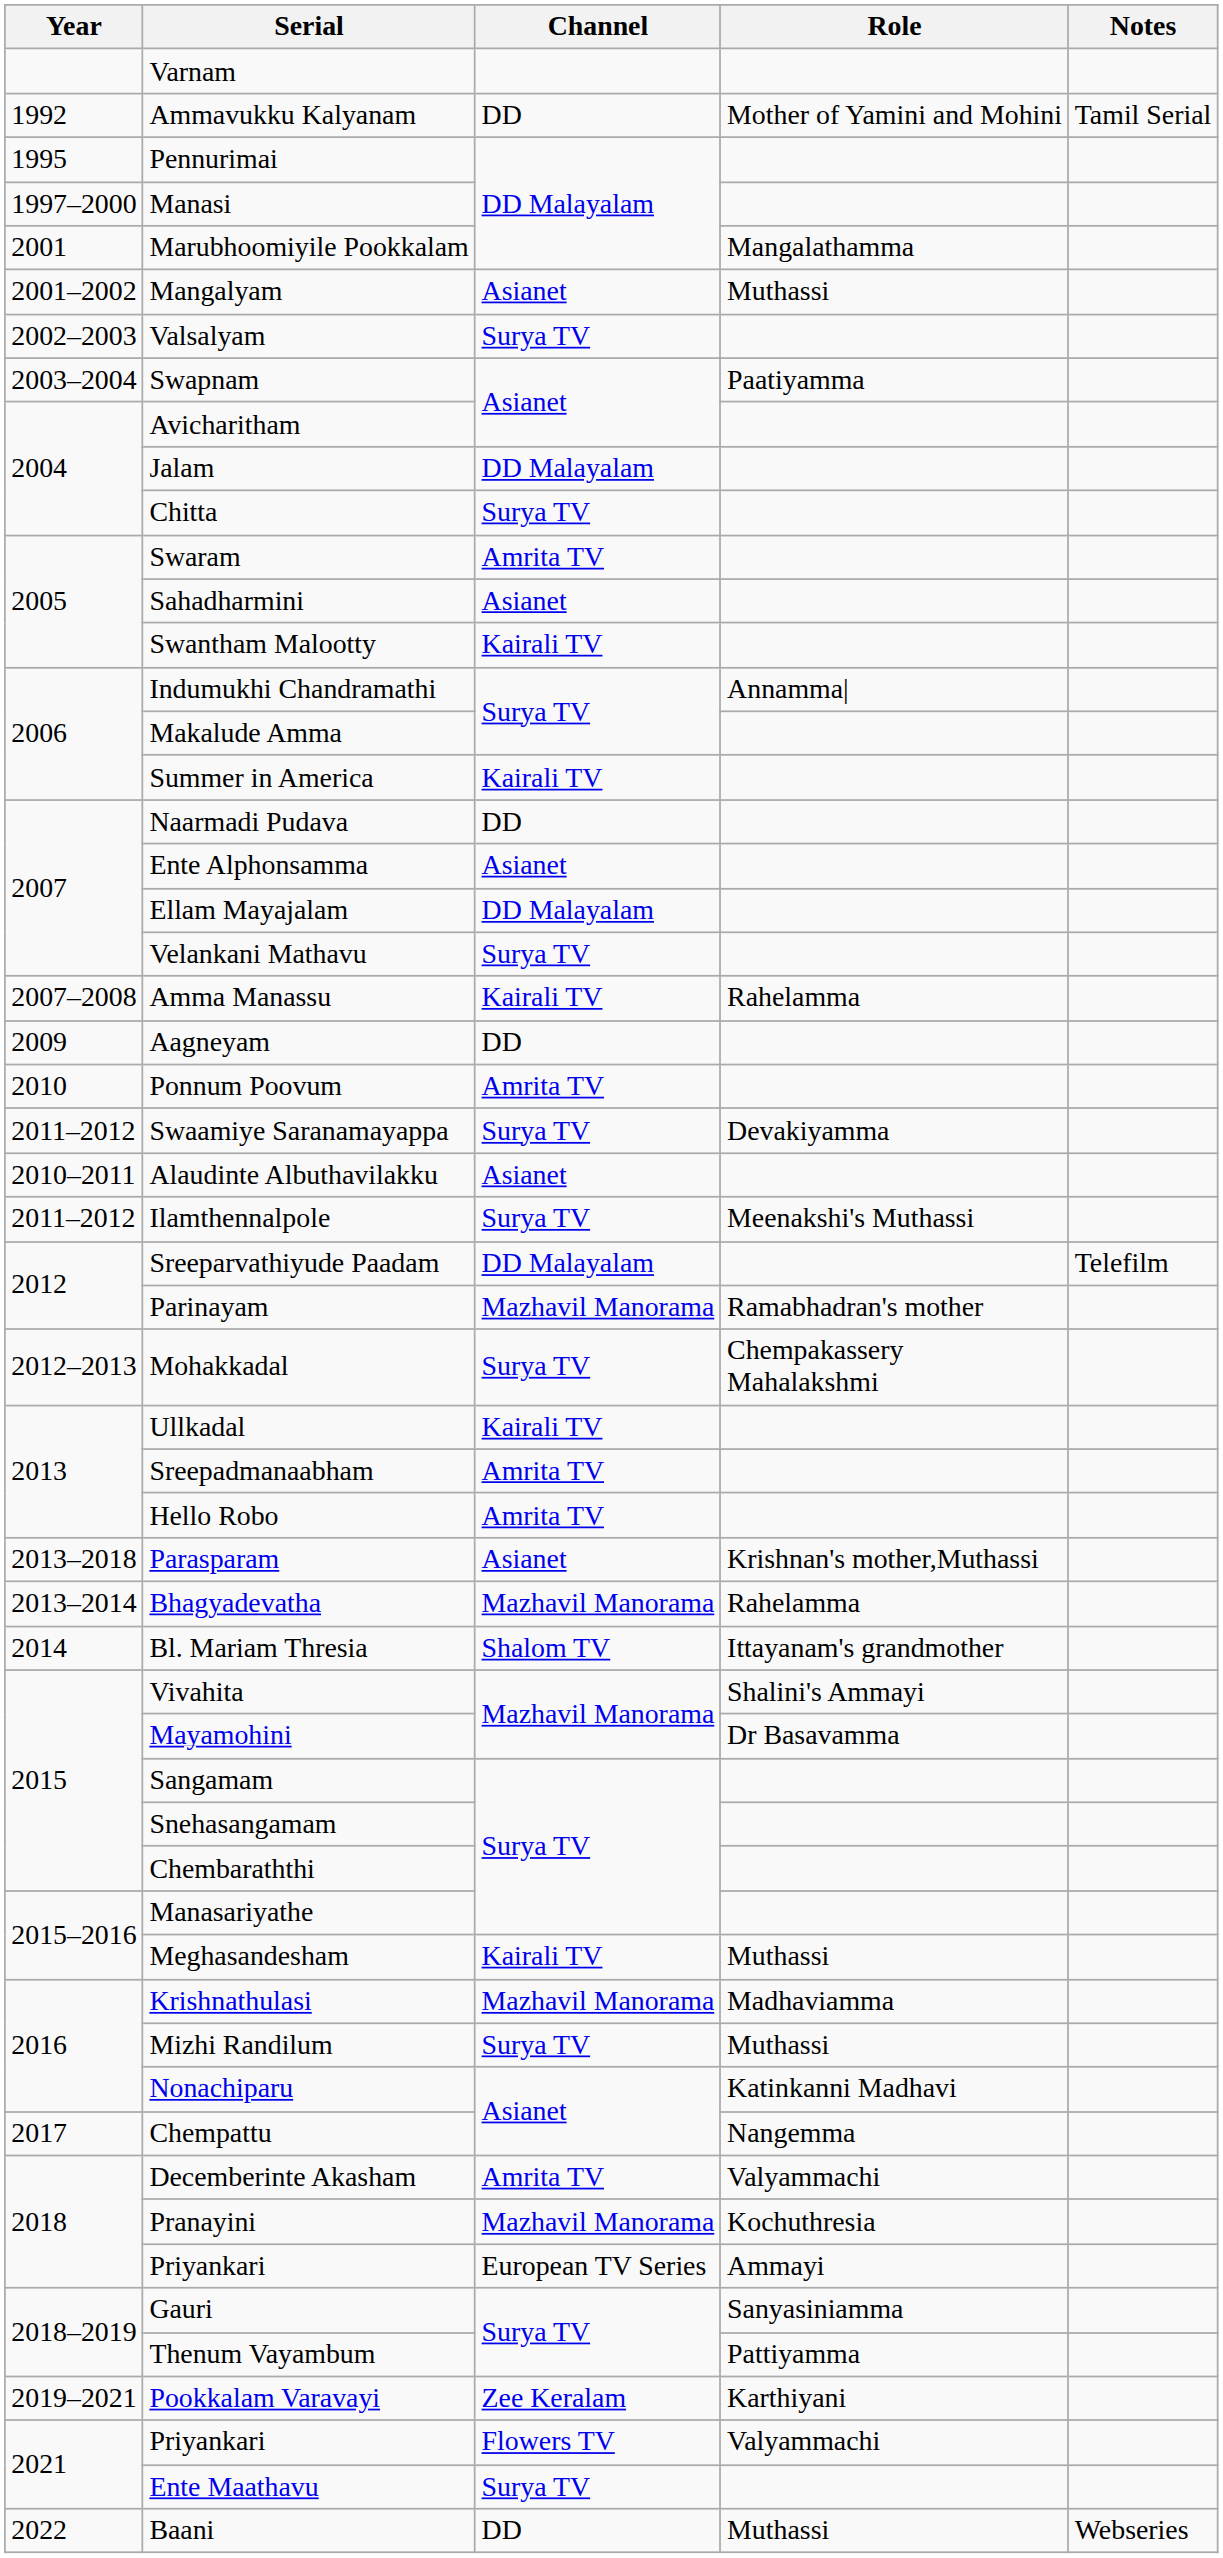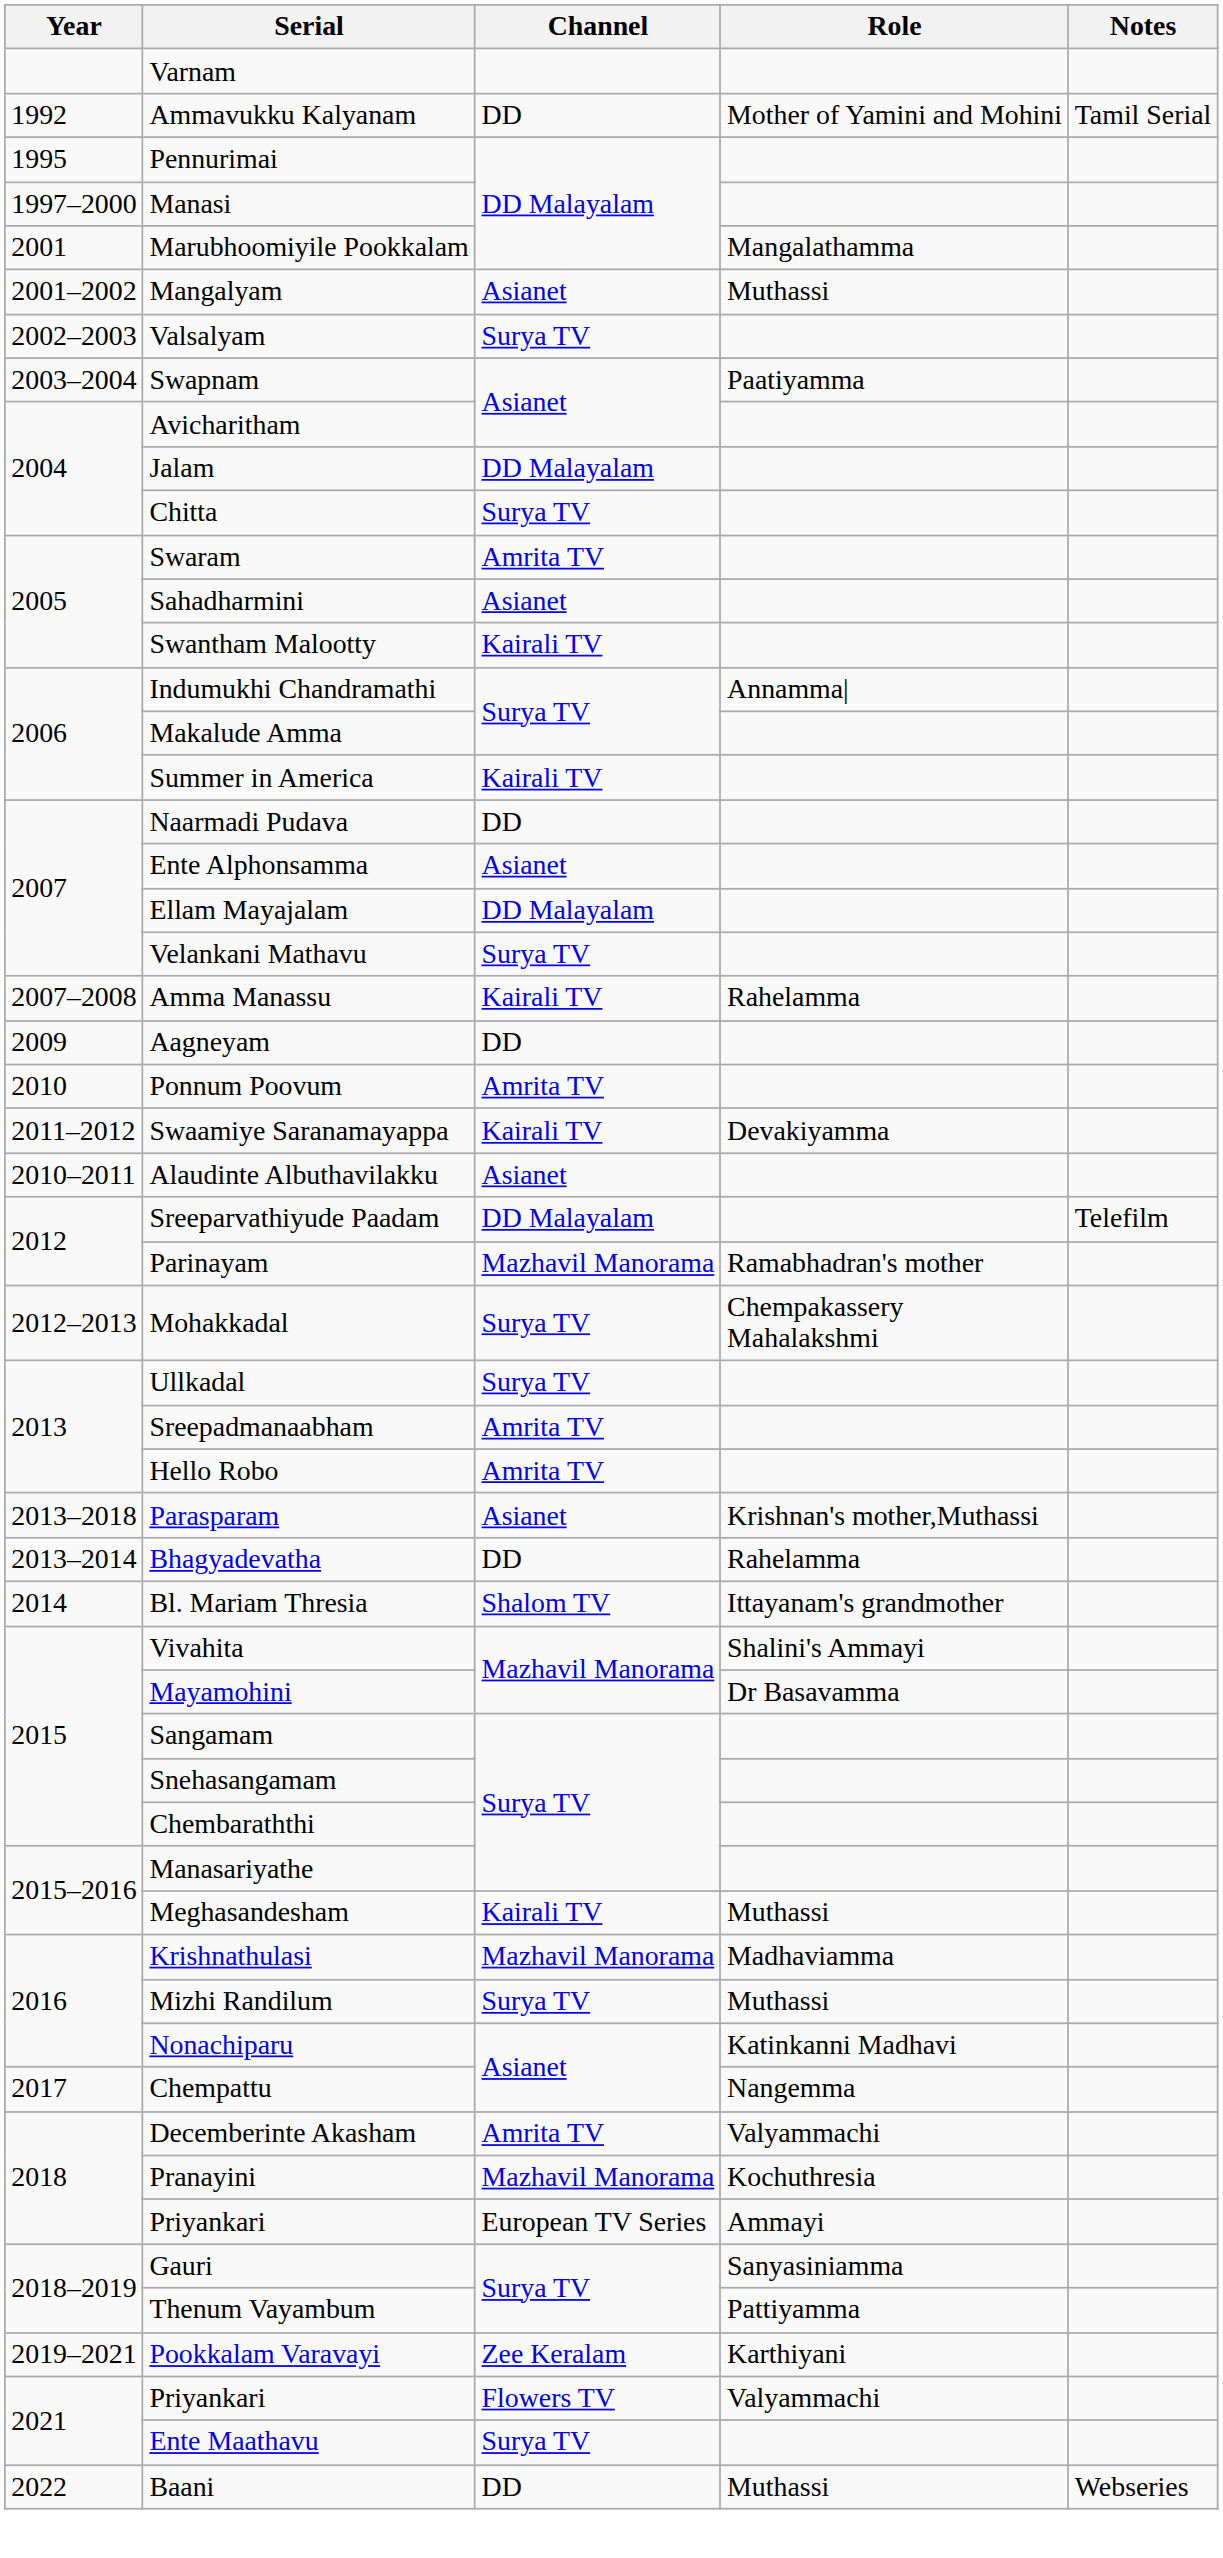 <table class="wikitable sortable">
 <tr>
 <th scope="col">Year</th>
 <th scope="col">Serial</th>
 <th scope="col">Channel</th>
 <th>Role</th>
 <th scope="col" class="unsortable">Notes</th>
 </tr>
 <tr>
 <td></td>
 <td>Varnam</td>
 <td></td>
 <td></td>
 <td></td>
 </tr>
 <tr>
 <td>1992</td>
 <td>Ammavukku Kalyanam</td>
 <td>DD</td>
 <td>Mother of Yamini and Mohini</td>
 <td>Tamil Serial</td>
 </tr>
 <tr>
 <td>1995</td>
 <td>Pennurimai</td>
 <td rowspan="3"><a href='#'>DD Malayalam</a></td>
 <td></td>
 <td></td>
 </tr>
 <tr>
 <td>1997–2000</td>
 <td>Manasi</td>
 <td></td>
 <td></td>
 </tr>
 <tr>
 <td>2001</td>
 <td>Marubhoomiyile Pookkalam</td>
 <td>Mangalathamma</td>
 <td></td>
 </tr>
 <tr>
 <td>2001–2002</td>
 <td>Mangalyam</td>
 <td><a href='#'>Asianet</a></td>
 <td>Muthassi</td>
 <td></td>
 </tr>
 <tr>
 <td>2002–2003</td>
 <td>Valsalyam</td>
 <td><a href='#'>Surya TV</a></td>
 <td></td>
 <td></td>
 </tr>
 <tr>
 <td>2003–2004</td>
 <td>Swapnam</td>
 <td rowspan="2"><a href='#'>Asianet</a></td>
 <td>Paatiyamma</td>
 <td></td>
 </tr>
 <tr>
 <td rowspan="3">2004</td>
 <td>Avicharitham</td>
 <td></td>
 <td></td>
 </tr>
 <tr>
 <td>Jalam</td>
 <td><a href='#'>DD Malayalam</a></td>
 <td></td>
 <td></td>
 </tr>
 <tr>
 <td>Chitta</td>
 <td><a href='#'>Surya TV</a></td>
 <td></td>
 <td></td>
 </tr>
 <tr>
 <td rowspan="3">2005</td>
 <td>Swaram</td>
 <td><a href='#'>Amrita TV</a></td>
 <td></td>
 <td></td>
 </tr>
 <tr>
 <td>Sahadharmini</td>
 <td><a href='#'>Asianet</a></td>
 <td></td>
 <td></td>
 </tr>
 <tr>
 <td>Swantham Malootty</td>
 <td><a href='#'>Kairali TV</a></td>
 <td></td>
 <td></td>
 </tr>
 <tr>
 <td rowspan="3">2006</td>
 <td>Indumukhi Chandramathi</td>
 <td rowspan="2"><a href='#'>Surya TV</a></td>
 <td>Annamma|</td>
 </tr>
 <tr>
 <td>Makalude Amma</td>
 <td></td>
 <td></td>
 </tr>
 <tr>
 <td>Summer in America</td>
 <td><a href='#'>Kairali TV</a></td>
 <td></td>
 <td></td>
 </tr>
 <tr>
 <td rowspan="4">2007</td>
 <td>Naarmadi Pudava</td>
 <td>DD</td>
 <td></td>
 <td></td>
 </tr>
 <tr>
 <td>Ente Alphonsamma</td>
 <td><a href='#'>Asianet</a></td>
 <td></td>
 <td></td>
 </tr>
 <tr>
 <td>Ellam Mayajalam</td>
 <td><a href='#'>DD Malayalam</a></td>
 <td></td>
 <td></td>
 </tr>
 <tr>
 <td>Velankani Mathavu</td>
 <td><a href='#'>Surya TV</a></td>
 <td></td>
 <td></td>
 </tr>
 <tr>
 <td>2007–2008</td>
 <td>Amma Manassu</td>
 <td><a href='#'>Kairali TV</a></td>
 <td>Rahelamma</td>
 <td></td>
 </tr>
 <tr>
 <td>2009</td>
 <td>Aagneyam</td>
 <td>DD</td>
 <td></td>
 <td></td>
 </tr>
 <tr>
 <td>2010</td>
 <td>Ponnum Poovum</td>
 <td><a href='#'>Amrita TV</a></td>
 <td></td>
 <td></td>
 </tr>
 <tr>
 <td>2011–2012</td>
 <td>Swaamiye Saranamayappa</td>
-<td><a href='#'>Surya TV</a></td>
+<td><a href='#'>Kairali TV</a></td>
 <td>Devakiyamma</td>
 <td></td>
 </tr>
 <tr>
 <td>2010–2011</td>
 <td>Alaudinte Albuthavilakku</td>
 <td><a href='#'>Asianet</a></td>
 <td></td>
-<td></td>
-</tr>
-<tr>
-<td>2011–2012</td>
-<td>Ilamthennalpole</td>
-<td><a href='#'>Surya TV</a></td>
-<td>Meenakshi's Muthassi</td>
 <td></td>
 </tr>
 <tr>
 <td rowspan="2">2012</td>
 <td>Sreeparvathiyude Paadam</td>
 <td><a href='#'>DD Malayalam</a></td>
 <td></td>
 <td>Telefilm</td>
 </tr>
 <tr>
 <td>Parinayam</td>
 <td><a href='#'>Mazhavil Manorama</a></td>
 <td>Ramabhadran's mother</td>
 <td></td>
 </tr>
 <tr>
 <td>2012–2013</td>
 <td>Mohakkadal</td>
 <td><a href='#'>Surya TV</a></td>
 <td>Chempakassery<br>Mahalakshmi</td>
 <td></td>
 </tr>
 <tr>
 <td rowspan="3">2013</td>
 <td>Ullkadal</td>
-<td><a href='#'>Kairali TV</a></td>
+<td><a href='#'>Surya TV</a></td>
 <td></td>
 <td></td>
 </tr>
 <tr>
 <td>Sreepadmanaabham</td>
 <td><a href='#'>Amrita TV</a></td>
 <td></td>
 <td></td>
 </tr>
 <tr>
 <td>Hello Robo</td>
 <td><a href='#'>Amrita TV</a></td>
 <td></td>
 <td></td>
 </tr>
 <tr>
 <td>2013–2018</td>
 <td><a href='#'>Parasparam</a></td>
 <td><a href='#'>Asianet</a></td>
 <td>Krishnan's mother,Muthassi</td>
 <td></td>
 </tr>
 <tr>
 <td>2013–2014</td>
 <td><a href='#'>Bhagyadevatha</a></td>
-<td><a href='#'>Mazhavil Manorama</a></td>
+<td>DD</td>
 <td>Rahelamma</td>
 <td></td>
 </tr>
 <tr>
 <td>2014</td>
 <td>Bl. Mariam Thresia</td>
 <td><a href='#'>Shalom TV</a></td>
 <td>Ittayanam's grandmother</td>
 <td></td>
 </tr>
 <tr>
 <td rowspan="5">2015</td>
 <td>Vivahita</td>
 <td rowspan="2"><a href='#'>Mazhavil Manorama</a></td>
 <td>Shalini's Ammayi</td>
 <td></td>
 </tr>
 <tr>
 <td><a href='#'>Mayamohini</a></td>
 <td>Dr Basavamma</td>
 <td></td>
 </tr>
 <tr>
 <td>Sangamam</td>
 <td rowspan="4"><a href='#'>Surya TV</a></td>
 <td></td>
 <td></td>
 </tr>
 <tr>
 <td>Snehasangamam</td>
 <td></td>
 <td></td>
 </tr>
 <tr>
 <td>Chembaraththi</td>
 <td></td>
 <td></td>
 </tr>
 <tr>
 <td rowspan="2">2015–2016</td>
 <td>Manasariyathe</td>
 <td></td>
 <td></td>
 </tr>
 <tr>
 <td>Meghasandesham</td>
 <td><a href='#'>Kairali TV</a></td>
 <td>Muthassi</td>
 <td></td>
 </tr>
 <tr>
 <td rowspan="3">2016</td>
 <td><a href='#'>Krishnathulasi</a></td>
 <td><a href='#'>Mazhavil Manorama</a></td>
 <td>Madhaviamma</td>
 <td></td>
 </tr>
 <tr>
 <td>Mizhi Randilum</td>
 <td><a href='#'>Surya TV</a></td>
 <td>Muthassi</td>
 <td></td>
 </tr>
 <tr>
 <td><a href='#'>Nonachiparu</a></td>
 <td rowspan="2"><a href='#'>Asianet</a></td>
 <td>Katinkanni Madhavi</td>
 <td></td>
 </tr>
 <tr>
 <td>2017</td>
 <td>Chempattu</td>
 <td>Nangemma</td>
 <td></td>
 </tr>
 <tr>
 <td rowspan="3">2018</td>
 <td>Decemberinte Akasham</td>
 <td><a href='#'>Amrita TV</a></td>
 <td>Valyammachi</td>
 <td></td>
 </tr>
 <tr>
 <td>Pranayini</td>
 <td><a href='#'>Mazhavil Manorama</a></td>
 <td>Kochuthresia</td>
 <td></td>
 </tr>
 <tr>
 <td>Priyankari</td>
 <td>European TV Series</td>
 <td>Ammayi</td>
 <td></td>
 </tr>
 <tr>
 <td rowspan="2">2018–2019</td>
 <td>Gauri</td>
 <td rowspan="2"><a href='#'>Surya TV</a></td>
 <td>Sanyasiniamma</td>
 <td></td>
 </tr>
 <tr>
 <td>Thenum Vayambum</td>
 <td>Pattiyamma</td>
 <td></td>
 </tr>
 <tr>
 <td>2019–2021</td>
 <td><a href='#'>Pookkalam Varavayi</a></td>
 <td><a href='#'>Zee Keralam</a></td>
 <td>Karthiyani</td>
 <td></td>
 </tr>
 <tr>
 <td rowspan="2">2021</td>
 <td>Priyankari</td>
 <td><a href='#'>Flowers TV</a></td>
 <td>Valyammachi</td>
 <td></td>
 </tr>
 <tr>
 <td><a href='#'>Ente Maathavu</a></td>
 <td><a href='#'>Surya TV</a></td>
 <td></td>
 <td></td>
 </tr>
 <tr>
 <td>2022</td>
 <td>Baani</td>
 <td>DD</td>
 <td>Muthassi</td>
 <td>Webseries</td>
 </tr>
 </table>
